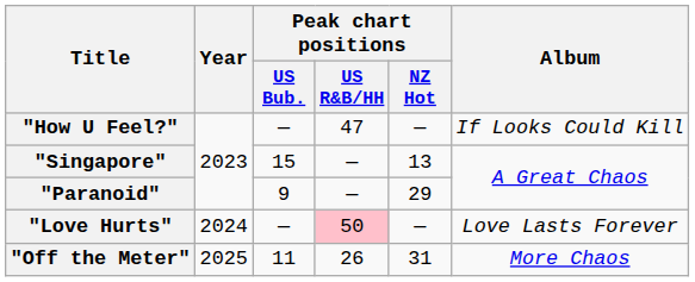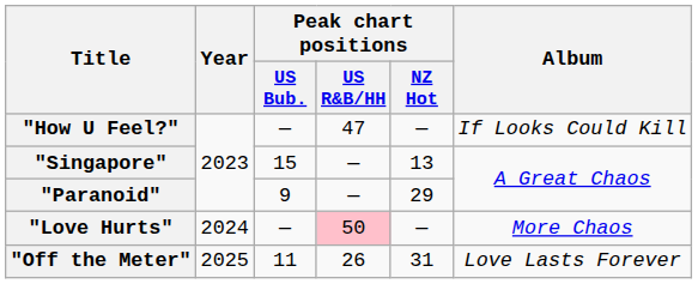 <table class="wikitable plainrowheaders" style="text-align:center;" border="1">
 <tr>
 <th scope="col" rowspan="2">Title</th>
 <th scope="col" rowspan="2">Year</th>
 <th scope="col" colspan="3">Peak chart positions</th>
 <th scope="col" rowspan="2">Album</th>
 </tr>
 <tr>
 <th scope="col" style="width:3em;font-size:90%;"><a href='#'>US<br>Bub.</a><br></th>
 <th scope="col" style="width:3em;font-size:90%;"><a href='#'>US<br>R&B/HH</a><br></th>
 <th scope="col" style="width:3em;font-size:90%;"><a href='#'>NZ<br>Hot</a><br></th>
 </tr>
 <tr>
 <th scope="row">"How U Feel?"</th>
 <td rowspan="3">2023</td>
 <td>—</td>
 <td>47</td>
 <td>—</td>
 <td><em>If Looks Could Kill</em></td>
 </tr>
 <tr>
 <th scope="row">"Singapore"<br></th>
 <td>15</td>
 <td>—</td>
 <td>13</td>
 <td rowspan="2"><em><a href='#'>A Great Chaos</a></em></td>
 </tr>
 <tr>
 <th scope="row">"Paranoid"<br></th>
 <td>9</td>
 <td>—</td>
 <td>29</td>
 </tr>
 <tr>
 <th scope="row">"Love Hurts"<br></th>
 <td>2024</td>
 <td>—</td>
 <td style="background: pink;">50</td>
 <td>—</td>
-<td><em>Love Lasts Forever</em></td>
+<td><em><a href='#'>More Chaos</a></em></td>
 </tr>
 <tr>
 <th scope="row">"Off the Meter"<br></th>
 <td>2025</td>
 <td>11</td>
 <td>26</td>
 <td>31</td>
-<td><em><a href='#'>More Chaos</a></em></td>
+<td><em>Love Lasts Forever</em></td>
 </tr>
 </table>
